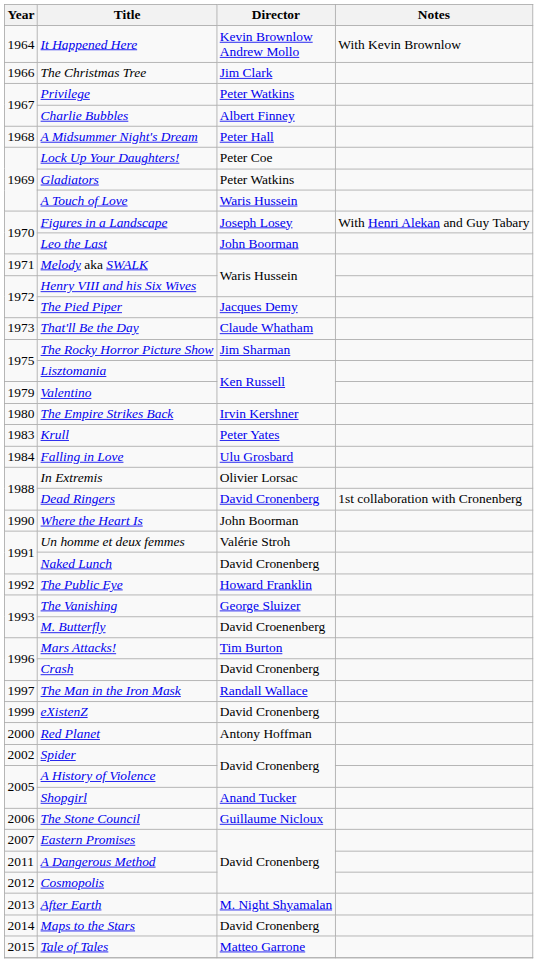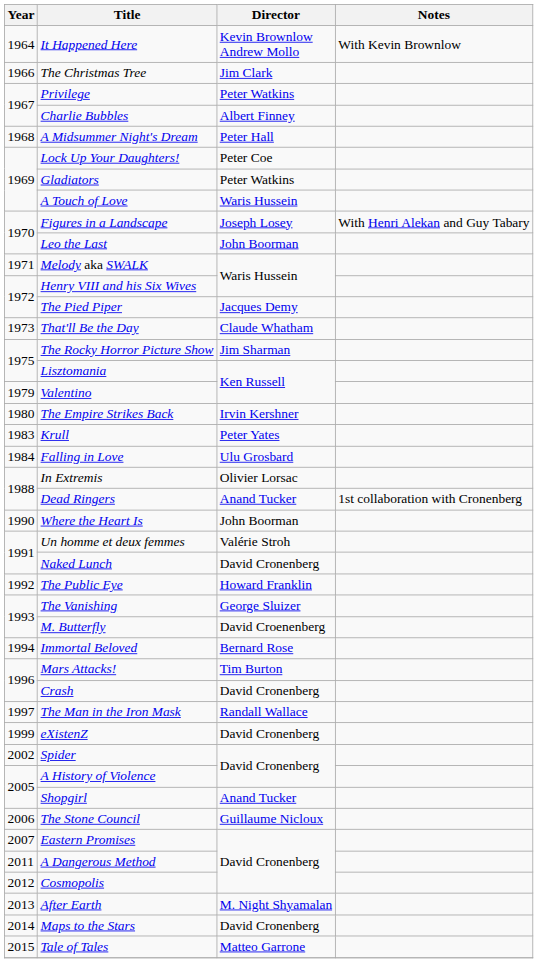 <table class="wikitable">
 <tr>
 <th>Year</th>
 <th>Title</th>
 <th>Director</th>
 <th>Notes</th>
 </tr>
 <tr>
 <td>1964</td>
 <td><em><a href='#'>It Happened Here</a></em></td>
 <td><a href='#'>Kevin Brownlow</a><br><a href='#'>Andrew Mollo</a></td>
 <td>With Kevin Brownlow</td>
 </tr>
 <tr>
 <td>1966</td>
 <td><em>The Christmas Tree</em></td>
 <td><a href='#'>Jim Clark</a></td>
 <td></td>
 </tr>
 <tr>
 <td rowspan=2>1967</td>
 <td><em><a href='#'>Privilege</a></em></td>
 <td><a href='#'>Peter Watkins</a></td>
 <td></td>
 </tr>
 <tr>
 <td><em><a href='#'>Charlie Bubbles</a></em></td>
 <td><a href='#'>Albert Finney</a></td>
 <td></td>
 </tr>
 <tr>
 <td>1968</td>
 <td><em><a href='#'>A Midsummer Night's Dream</a></em></td>
 <td><a href='#'>Peter Hall</a></td>
 <td></td>
 </tr>
 <tr>
 <td rowspan=3>1969</td>
 <td><em><a href='#'>Lock Up Your Daughters!</a></em></td>
 <td>Peter Coe</td>
 <td></td>
 </tr>
 <tr>
 <td><em><a href='#'>Gladiators</a></em></td>
 <td>Peter Watkins</td>
 <td></td>
 </tr>
 <tr>
 <td><em><a href='#'>A Touch of Love</a></em></td>
 <td><a href='#'>Waris Hussein</a></td>
 <td></td>
 </tr>
 <tr>
 <td rowspan=2>1970</td>
 <td><em><a href='#'>Figures in a Landscape</a></em></td>
 <td><a href='#'>Joseph Losey</a></td>
 <td>With <a href='#'>Henri Alekan</a> and Guy Tabary</td>
 </tr>
 <tr>
 <td><em><a href='#'>Leo the Last</a></em></td>
 <td><a href='#'>John Boorman</a></td>
 <td></td>
 </tr>
 <tr>
 <td>1971</td>
 <td><em><a href='#'>Melody</a></em> aka <em><a href='#'>SWALK</a></em></td>
 <td rowspan=2>Waris Hussein</td>
 <td></td>
 </tr>
 <tr>
 <td rowspan=2>1972</td>
 <td><em><a href='#'>Henry VIII and his Six Wives</a></em></td>
 <td></td>
 </tr>
 <tr>
 <td><em><a href='#'>The Pied Piper</a></em></td>
 <td><a href='#'>Jacques Demy</a></td>
 <td></td>
 </tr>
 <tr>
 <td>1973</td>
 <td><em><a href='#'>That'll Be the Day</a></em></td>
 <td><a href='#'>Claude Whatham</a></td>
 <td></td>
 </tr>
 <tr>
 <td rowspan=2>1975</td>
 <td><em><a href='#'>The Rocky Horror Picture Show</a></em></td>
 <td><a href='#'>Jim Sharman</a></td>
 <td></td>
 </tr>
 <tr>
 <td><em><a href='#'>Lisztomania</a></em></td>
 <td rowspan=2><a href='#'>Ken Russell</a></td>
 <td></td>
 </tr>
 <tr>
 <td>1979</td>
 <td><em><a href='#'>Valentino</a></em></td>
 <td></td>
 </tr>
 <tr>
 <td>1980</td>
 <td><em><a href='#'>The Empire Strikes Back</a></em></td>
 <td><a href='#'>Irvin Kershner</a></td>
 <td></td>
 </tr>
 <tr>
 <td>1983</td>
 <td><em><a href='#'>Krull</a></em></td>
 <td><a href='#'>Peter Yates</a></td>
 <td></td>
 </tr>
 <tr>
 <td>1984</td>
 <td><em><a href='#'>Falling in Love</a></em></td>
 <td><a href='#'>Ulu Grosbard</a></td>
 <td></td>
 </tr>
 <tr>
 <td rowspan=2>1988</td>
 <td><em>In Extremis</em></td>
 <td>Olivier Lorsac</td>
 <td></td>
 </tr>
 <tr>
 <td><em><a href='#'>Dead Ringers</a></em></td>
-<td><a href='#'>David Cronenberg</a></td>
+<td><a href='#'>Anand Tucker</a></td>
 <td>1st collaboration with Cronenberg</td>
 </tr>
 <tr>
 <td>1990</td>
 <td><em><a href='#'>Where the Heart Is</a></em></td>
 <td>John Boorman</td>
 <td></td>
 </tr>
 <tr>
 <td rowspan=2>1991</td>
 <td><em>Un homme et deux femmes</em></td>
 <td>Valérie Stroh</td>
 <td></td>
 </tr>
 <tr>
 <td><em><a href='#'>Naked Lunch</a></em></td>
 <td>David Cronenberg</td>
 <td></td>
 </tr>
 <tr>
 <td>1992</td>
 <td><em><a href='#'>The Public Eye</a></em></td>
 <td><a href='#'>Howard Franklin</a></td>
 <td></td>
 </tr>
 <tr>
 <td rowspan=2>1993</td>
 <td><em><a href='#'>The Vanishing</a></em></td>
 <td><a href='#'>George Sluizer</a></td>
 <td></td>
 </tr>
 <tr>
 <td><em><a href='#'>M. Butterfly</a></em></td>
 <td>David Croenenberg</td>
 <td></td>
 </tr>
 <tr>
+<td>1994</td>
+<td><em><a href='#'>Immortal Beloved</a></em></td>
+<td><a href='#'>Bernard Rose</a></td>
+<td></td>
+</tr>
+<tr>
 <td rowspan=2>1996</td>
 <td><em><a href='#'>Mars Attacks!</a></em></td>
 <td><a href='#'>Tim Burton</a></td>
 <td></td>
 </tr>
 <tr>
 <td><em><a href='#'>Crash</a></em></td>
 <td>David Cronenberg</td>
 <td></td>
 </tr>
 <tr>
 <td>1997</td>
 <td><em><a href='#'>The Man in the Iron Mask</a></em></td>
 <td><a href='#'>Randall Wallace</a></td>
 <td></td>
 </tr>
 <tr>
 <td>1999</td>
 <td><em><a href='#'>eXistenZ</a></em></td>
 <td>David Cronenberg</td>
-<td></td>
-</tr>
-<tr>
-<td>2000</td>
-<td><em><a href='#'>Red Planet</a></em></td>
-<td>Antony Hoffman</td>
 <td></td>
 </tr>
 <tr>
 <td>2002</td>
 <td><em><a href='#'>Spider</a></em></td>
 <td rowspan=2>David Cronenberg</td>
 <td></td>
 </tr>
 <tr>
 <td rowspan=2>2005</td>
 <td><em><a href='#'>A History of Violence</a></em></td>
 <td></td>
 </tr>
 <tr>
 <td><em><a href='#'>Shopgirl</a></em></td>
 <td><a href='#'>Anand Tucker</a></td>
 <td></td>
 </tr>
 <tr>
 <td>2006</td>
 <td><em><a href='#'>The Stone Council</a></em></td>
 <td><a href='#'>Guillaume Nicloux</a></td>
 <td></td>
 </tr>
 <tr>
 <td>2007</td>
 <td><em><a href='#'>Eastern Promises</a></em></td>
 <td rowspan="3">David Cronenberg</td>
 <td></td>
 </tr>
 <tr>
 <td>2011</td>
 <td><em><a href='#'>A Dangerous Method</a></em></td>
 <td></td>
 </tr>
 <tr>
 <td>2012</td>
 <td><em><a href='#'>Cosmopolis</a></em></td>
 <td></td>
 </tr>
 <tr>
 <td>2013</td>
 <td><em><a href='#'>After Earth</a></em></td>
 <td><a href='#'>M. Night Shyamalan</a></td>
 <td></td>
 </tr>
 <tr>
 <td>2014</td>
 <td><em><a href='#'>Maps to the Stars</a></em></td>
 <td>David Cronenberg</td>
 <td></td>
 </tr>
 <tr>
 <td>2015</td>
 <td><em><a href='#'>Tale of Tales</a></em></td>
 <td><a href='#'>Matteo Garrone</a></td>
 <td></td>
 </tr>
 <tr>
 </tr>
 </table>
